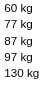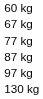 <table>
 <tr>
 <td>60 kg</td>
+<td></td>
+<td><strong></strong></td>
+<td></td>
+</tr>
+<tr>
+<td>67 kg</td>
 <td></td>
 <td><strong></strong></td>
 <td></td>
 </tr>
 <tr>
 <td>77 kg</td>
 <td></td>
 <td><strong></strong></td>
 <td></td>
 </tr>
 <tr>
 <td>87 kg</td>
 <td><strong></strong></td>
 <td></td>
 <td></td>
 </tr>
 <tr>
 <td>97 kg</td>
 <td></td>
 <td><strong></strong></td>
 <td></td>
 </tr>
 <tr>
 <td>130 kg</td>
 <td></td>
 <td><strong></strong></td>
 <td></td>
 </tr>
 </table>
